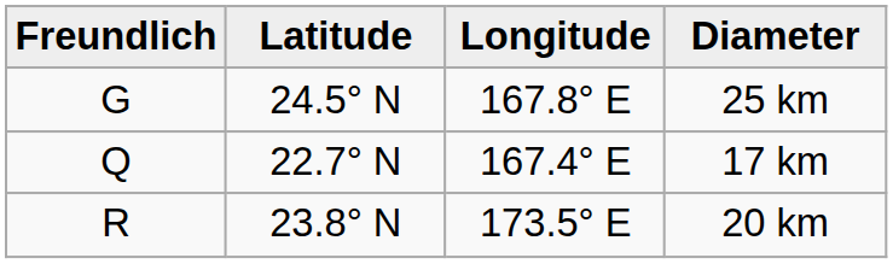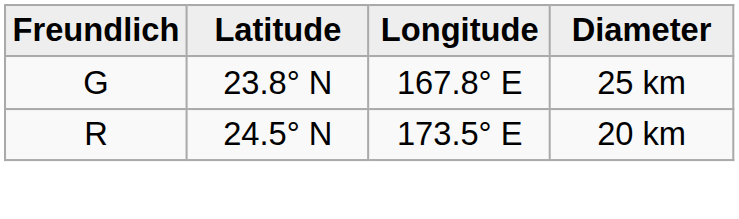 <table class="wikitable">
 <tr>
 <th width="25%" style="background:#eeeeee;">Freundlich</th>
 <th width="25%" style="background:#eeeeee;">Latitude</th>
 <th width="25%" style="background:#eeeeee;">Longitude</th>
 <th width="25%" style="background:#eeeeee;">Diameter</th>
 </tr>
 <tr>
 <td align="center">G</td>
-<td align="center">24.5° N</td>
+<td align="center">23.8° N</td>
 <td align="center">167.8° E</td>
 <td align="center">25 km</td>
 </tr>
 <tr>
-<td align="center">Q</td>
-<td align="center">22.7° N</td>
-<td align="center">167.4° E</td>
-<td align="center">17 km</td>
-</tr>
-<tr>
 <td align="center">R</td>
-<td align="center">23.8° N</td>
+<td align="center">24.5° N</td>
 <td align="center">173.5° E</td>
 <td align="center">20 km</td>
 </tr>
 </table>
